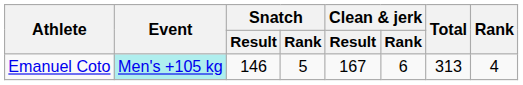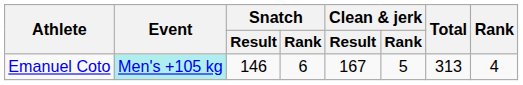 <table class="wikitable" style="font-size:90%">
 <tr>
 <th rowspan=2>Athlete</th>
 <th rowspan=2>Event</th>
 <th colspan="2">Snatch</th>
 <th colspan="2">Clean & jerk</th>
 <th rowspan="2">Total</th>
 <th rowspan="2">Rank</th>
 </tr>
 <tr style="font-size:95%">
 <th>Result</th>
 <th>Rank</th>
 <th>Result</th>
 <th>Rank</th>
 </tr>
 <tr align=center>
 <td align=left><a href='#'>Emanuel Coto</a></td>
 <td align=left style="background: paleturquoise;"><a href='#'>Men's +105 kg</a></td>
 <td>146</td>
+<td>6</td>
+<td>167</td>
 <td>5</td>
-<td>167</td>
-<td>6</td>
 <td>313</td>
 <td>4</td>
 </tr>
 </table>
